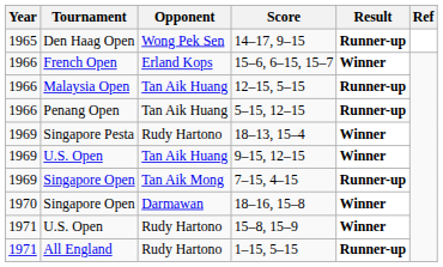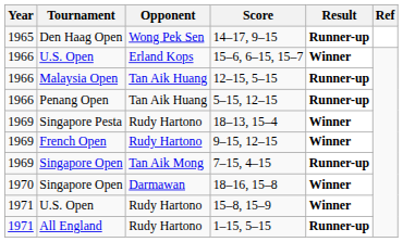 <table class="sortable wikitable" style="font-size: 90%;">
 <tr>
 <th>Year</th>
 <th>Tournament</th>
 <th>Opponent</th>
 <th>Score</th>
 <th>Result</th>
 <th>Ref</th>
 </tr>
 <tr>
 <td align="center">1965</td>
 <td align="left">Den Haag Open</td>
 <td align="left"> <a href='#'>Wong Pek Sen</a></td>
 <td align="left">14–17, 9–15</td>
 <td style="text-align:left; background:white"> <strong>Runner-up</strong></td>
 <td style="text-align:center; background:white"></td>
 </tr>
 <tr>
 <td align="center">1966</td>
-<td align="left"><a href='#'>French Open</a></td>
+<td align="left"><a href='#'>U.S. Open</a></td>
 <td align="left"> <a href='#'>Erland Kops</a></td>
 <td align="left">15–6, 6–15, 15–7</td>
 <td style="text-align:left; background:white"> <strong>Winner</strong></td>
 </tr>
 <tr>
 <td align="center">1966</td>
 <td align="left"><a href='#'>Malaysia Open</a></td>
 <td align="left"> <a href='#'>Tan Aik Huang</a></td>
 <td align="left">12–15, 5–15</td>
 <td style="text-align:left; background:white"> <strong>Runner-up</strong></td>
 </tr>
 <tr>
 <td align="center">1966</td>
 <td align="left">Penang Open</td>
 <td align="left"> Tan Aik Huang</td>
 <td align="left">5–15, 12–15</td>
 <td style="text-align:left; background:white"> <strong>Runner-up</strong></td>
 </tr>
 <tr>
 <td align="center">1969</td>
 <td align="left">Singapore Pesta</td>
 <td align="left"> Rudy Hartono</td>
 <td align="left">18–13, 15–4</td>
 <td style="text-align:left; background:white"> <strong>Winner</strong></td>
 </tr>
 <tr>
 <td align="center">1969</td>
-<td align="left"><a href='#'>U.S. Open</a></td>
-<td align="left"> <a href='#'>Tan Aik Huang</a></td>
+<td align="left"><a href='#'>French Open</a></td>
+<td align="left"> <a href='#'>Rudy Hartono</a></td>
 <td align="left">9–15, 12–15</td>
 <td style="text-align:left; background:white"> <strong>Winner</strong></td>
 </tr>
 <tr>
 <td align="center">1969</td>
 <td align="left"><a href='#'>Singapore Open</a></td>
 <td align="left"> <a href='#'>Tan Aik Mong</a></td>
 <td align="left">7–15, 4–15</td>
 <td style="text-align:left; background:white"> <strong>Runner-up</strong></td>
 </tr>
 <tr>
 <td align="center">1970</td>
 <td align="left">Singapore Open</td>
 <td align="left"> <a href='#'>Darmawan</a></td>
 <td align="left">18–16, 15–8</td>
 <td style="text-align:left; background:white"> <strong>Winner</strong></td>
 </tr>
 <tr>
 <td align="center">1971</td>
 <td align="left">U.S. Open</td>
 <td align="left"> Rudy Hartono</td>
 <td align="left">15–8, 15–9</td>
 <td style="text-align:left; background:white"> <strong>Winner</strong></td>
 </tr>
 <tr>
 <td align="center"><a href='#'>1971</a></td>
 <td align="left"><a href='#'>All England</a></td>
 <td align="left"> Rudy Hartono</td>
 <td align="left">1–15, 5–15</td>
 <td style="text-align:left; background:white"> <strong>Runner-up</strong></td>
 </tr>
 </table>
